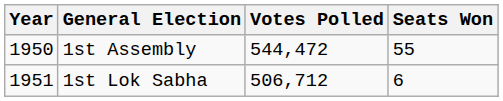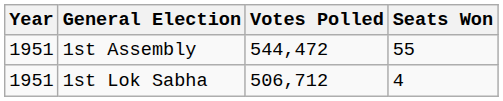 <table class="wikitable">
 <tr>
 <th>Year</th>
 <th>General Election</th>
 <th>Votes Polled</th>
 <th>Seats Won</th>
 </tr>
 <tr>
-<td>1950</td>
+<td>1951</td>
 <td>1st Assembly</td>
 <td>544,472</td>
 <td>55</td>
 </tr>
 <tr>
 <td>1951</td>
 <td>1st Lok Sabha</td>
 <td>506,712</td>
-<td>6</td>
+<td>4</td>
 </tr>
 </table>
